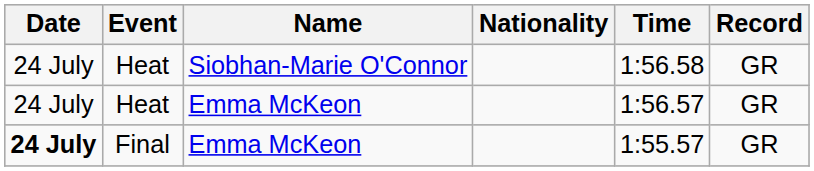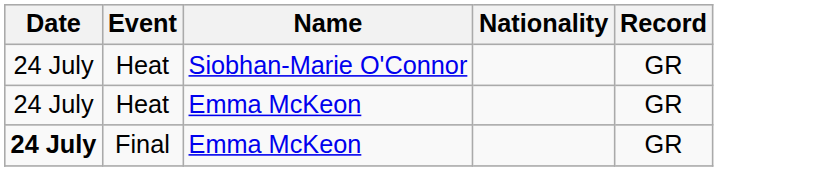 <table class=wikitable style=text-align:center>
 <tr>
 <th>Date</th>
 <th>Event</th>
 <th>Name</th>
 <th>Nationality</th>
-<th>Time</th>
 <th>Record</th>
 </tr>
 <tr>
 <td>24 July</td>
 <td>Heat</td>
 <td align=left><a href='#'>Siobhan-Marie O'Connor</a></td>
 <td align=left></td>
-<td>1:56.58</td>
 <td>GR</td>
 </tr>
 <tr>
 <td>24 July</td>
 <td>Heat</td>
 <td align=left><a href='#'>Emma McKeon</a></td>
 <td align=left></td>
-<td>1:56.57</td>
 <td>GR</td>
 </tr>
 <tr>
 <td><strong>24 July</strong></td>
 <td>Final</td>
 <td align=left><a href='#'>Emma McKeon</a></td>
 <td align=left></td>
-<td>1:55.57</td>
 <td>GR</td>
 </tr>
 </table>
